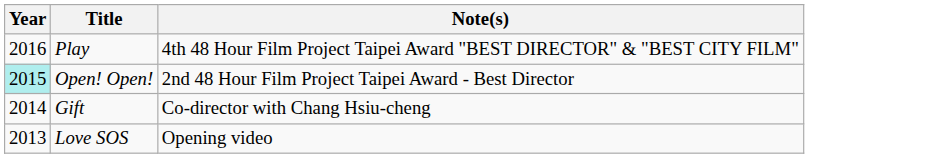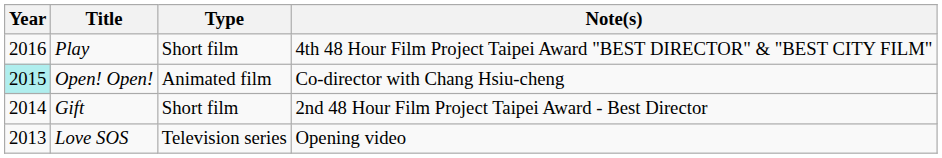 <table class="wikitable sortable">
 <tr>
 <th>Year</th>
 <th>Title</th>
+<th>Type</th>
 <th>Note(s)</th>
 </tr>
 <tr>
 <td>2016</td>
 <td><em>Play</em></td>
+<td>Short film</td>
 <td>4th 48 Hour Film Project Taipei Award "BEST DIRECTOR" & "BEST CITY FILM"<br></td>
 </tr>
 <tr>
 <td style="background: paleturquoise;">2015</td>
 <td><em>Open! Open!</em></td>
-<td>2nd 48 Hour Film Project Taipei Award - Best Director</td>
+<td>Animated film</td>
+<td>Co-director with Chang Hsiu-cheng</td>
 </tr>
 <tr>
 <td>2014</td>
 <td><em>Gift</em></td>
-<td>Co-director with Chang Hsiu-cheng</td>
+<td>Short film</td>
+<td>2nd 48 Hour Film Project Taipei Award - Best Director</td>
 </tr>
 <tr>
 <td>2013</td>
 <td><em>Love SOS</em></td>
+<td>Television series</td>
 <td>Opening video</td>
 </tr>
 </table>
